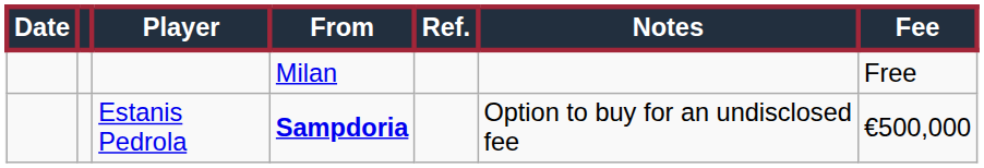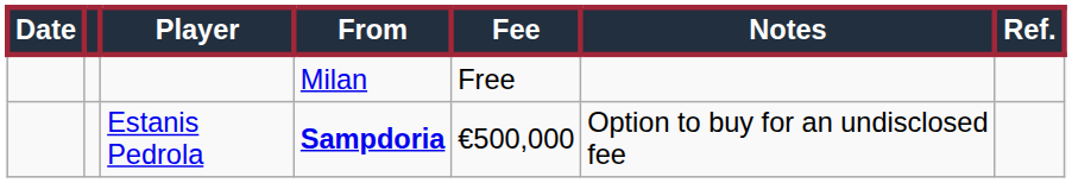 <table class="wikitable">
 <tr>
 <th style="background:#222F3E;color:white;border:3px solid #A22639">Date</th>
 <th style="background:#222F3E;color:white;border:3px solid #A22639"></th>
 <th style="background:#222F3E;color:white;border:3px solid #A22639">Player</th>
 <th style="background:#222F3E;color:white;border:3px solid #A22639">From</th>
+<th style="background:#222F3E;color:white;border:3px solid #A22639">Fee</th>
+<th style="background:#222F3E;color:white;border:3px solid #A22639">Notes</th>
 <th style="background:#222F3E;color:white;border:3px solid #A22639">Ref.</th>
-<th style="background:#222F3E;color:white;border:3px solid #A22639">Notes</th>
-<th style="background:#222F3E;color:white;border:3px solid #A22639">Fee</th>
 </tr>
 <tr>
 <td></td>
 <td></td>
 <td></td>
 <td> <a href='#'>Milan</a></td>
+<td>Free</td>
 <td></td>
 <td></td>
-<td>Free</td>
 </tr>
 <tr>
 <td></td>
 <td></td>
 <td> <a href='#'>Estanis Pedrola</a></td>
 <td><strong> <a href='#'>Sampdoria</a></strong></td>
+<td>€500,000</td>
+<td>Option to buy for an undisclosed fee</td>
 <td></td>
-<td>Option to buy for an undisclosed fee</td>
-<td>€500,000</td>
 </tr>
 </table>
